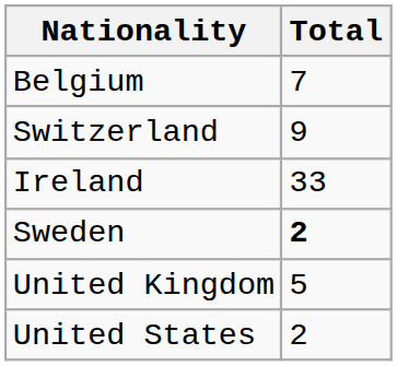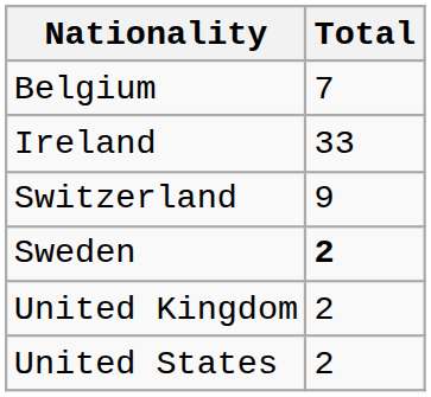 <table class="wikitable">
 <tr style="background:#ccf;">
 <th>Nationality</th>
 <th>Total</th>
 </tr>
 <tr valign=top>
 <td>Belgium</td>
 <td>7</td>
 </tr>
 <tr valign=top>
+<td>Ireland</td>
+<td>33</td>
+</tr>
+<tr valign=top>
 <td>Switzerland</td>
 <td>9</td>
-</tr>
-<tr valign=top>
-<td>Ireland</td>
-<td>33</td>
 </tr>
 <tr valign=top>
 <td>Sweden</td>
 <td><strong>2</strong></td>
 </tr>
 <tr valign=top>
 <td>United Kingdom</td>
-<td>5</td>
+<td>2</td>
 </tr>
 <tr valign=top>
 <td>United States</td>
 <td>2</td>
 </tr>
 </table>
